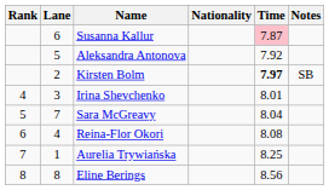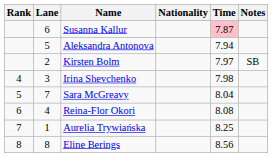 <table class="wikitable sortable" style="text-align:center">
 <tr>
 <th>Rank</th>
 <th>Lane</th>
 <th>Name</th>
 <th>Nationality</th>
 <th>Time</th>
 <th>Notes</th>
 </tr>
 <tr>
 <td></td>
 <td>6</td>
 <td align="left"><a href='#'>Susanna Kallur</a></td>
 <td align=left></td>
 <td style="background: pink;">7.87</td>
 <td></td>
 </tr>
 <tr>
 <td></td>
 <td>5</td>
 <td align="left"><a href='#'>Aleksandra Antonova</a></td>
 <td align=left></td>
-<td>7.92</td>
+<td>7.94</td>
 <td></td>
 </tr>
 <tr>
 <td></td>
 <td>2</td>
 <td align="left"><a href='#'>Kirsten Bolm</a></td>
 <td align=left></td>
-<td><strong>7.97</strong></td>
+<td>7.97</td>
 <td>SB</td>
 </tr>
 <tr>
 <td>4</td>
 <td>3</td>
 <td align="left"><a href='#'>Irina Shevchenko</a></td>
 <td align=left></td>
-<td>8.01</td>
+<td>7.98</td>
 <td></td>
 </tr>
 <tr>
 <td>5</td>
 <td>7</td>
 <td align="left"><a href='#'>Sara McGreavy</a></td>
 <td align=left></td>
 <td>8.04</td>
 <td></td>
 </tr>
 <tr>
 <td>6</td>
 <td>4</td>
 <td align="left"><a href='#'>Reina-Flor Okori</a></td>
 <td align=left></td>
 <td>8.08</td>
 <td></td>
 </tr>
 <tr>
 <td>7</td>
 <td>1</td>
 <td align="left"><a href='#'>Aurelia Trywiańska</a></td>
 <td align=left></td>
 <td>8.25</td>
 <td></td>
 </tr>
 <tr>
 <td>8</td>
 <td>8</td>
 <td align="left"><a href='#'>Eline Berings</a></td>
 <td align=left></td>
 <td>8.56</td>
 <td></td>
 </tr>
 </table>
